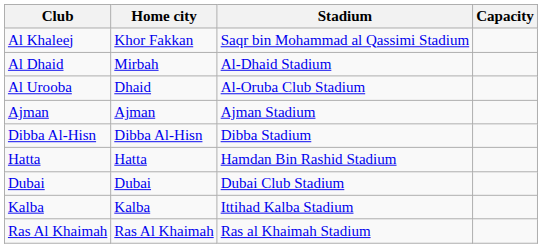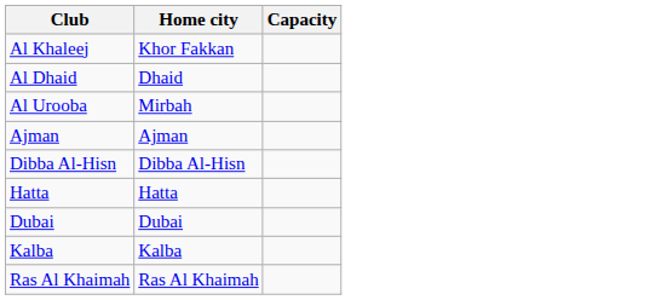 <table class="wikitable sortable" style="text-align: left;">
 <tr>
 <th>Club</th>
 <th>Home city</th>
-<th>Stadium</th>
 <th>Capacity</th>
 </tr>
 <tr>
 <td><a href='#'>Al Khaleej</a></td>
 <td><a href='#'>Khor Fakkan</a></td>
-<td><a href='#'>Saqr bin Mohammad al Qassimi Stadium</a></td>
 <td style="text-align:center;"></td>
 </tr>
 <tr>
 <td><a href='#'>Al Dhaid</a></td>
-<td><a href='#'>Mirbah</a></td>
-<td><a href='#'>Al-Dhaid Stadium</a></td>
+<td><a href='#'>Dhaid</a></td>
 <td style="text-align:center;"></td>
 </tr>
 <tr>
 <td><a href='#'>Al Urooba</a></td>
-<td><a href='#'>Dhaid</a></td>
-<td><a href='#'>Al-Oruba Club Stadium</a></td>
+<td><a href='#'>Mirbah</a></td>
 <td style="text-align:center;"></td>
 </tr>
 <tr>
 <td><a href='#'>Ajman</a></td>
 <td><a href='#'>Ajman</a></td>
-<td><a href='#'>Ajman Stadium</a></td>
 <td style="text-align:center;"></td>
 </tr>
 <tr>
 <td><a href='#'>Dibba Al-Hisn</a></td>
 <td><a href='#'>Dibba Al-Hisn</a></td>
-<td><a href='#'>Dibba Stadium</a></td>
 <td style="text-align:center;"></td>
 </tr>
 <tr>
 <td><a href='#'>Hatta</a></td>
 <td><a href='#'>Hatta</a></td>
-<td><a href='#'>Hamdan Bin Rashid Stadium</a></td>
 <td style="text-align:center;"></td>
 </tr>
 <tr>
 <td><a href='#'>Dubai</a></td>
 <td><a href='#'>Dubai</a></td>
-<td><a href='#'>Dubai Club Stadium</a></td>
 <td style="text-align:center;"></td>
 </tr>
 <tr>
 <td><a href='#'>Kalba</a></td>
 <td><a href='#'>Kalba</a></td>
-<td><a href='#'>Ittihad Kalba Stadium</a></td>
 <td style="text-align:center;"></td>
 </tr>
 <tr>
 <td><a href='#'>Ras Al Khaimah</a></td>
 <td><a href='#'>Ras Al Khaimah</a></td>
-<td><a href='#'>Ras al Khaimah Stadium</a></td>
 <td style="text-align:center;"></td>
 </tr>
 </table>
